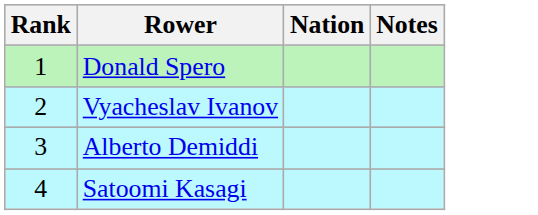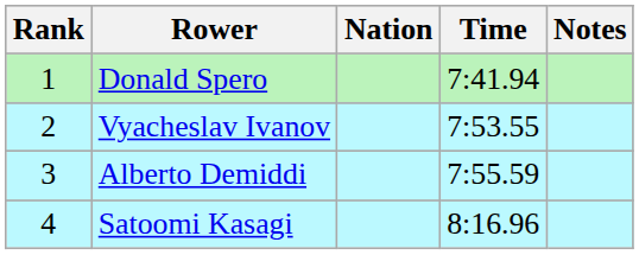 <table class="wikitable sortable" style="text-align:center">
 <tr>
 <th>Rank</th>
 <th>Rower</th>
 <th>Nation</th>
+<th>Time</th>
 <th>Notes</th>
 </tr>
 <tr bgcolor=bbf3bb>
 <td>1</td>
 <td align=left><a href='#'>Donald Spero</a></td>
 <td align=left></td>
+<td>7:41.94</td>
 <td></td>
 </tr>
 <tr bgcolor=bbf9ff>
 <td>2</td>
 <td align=left><a href='#'>Vyacheslav Ivanov</a></td>
 <td align=left></td>
+<td>7:53.55</td>
 <td></td>
 </tr>
 <tr bgcolor=bbf9ff>
 <td>3</td>
 <td align=left><a href='#'>Alberto Demiddi</a></td>
 <td align=left></td>
+<td>7:55.59</td>
 <td></td>
 </tr>
 <tr bgcolor=bbf9ff>
 <td>4</td>
 <td align=left><a href='#'>Satoomi Kasagi</a></td>
 <td align=left></td>
+<td>8:16.96</td>
 <td></td>
 </tr>
 </table>
